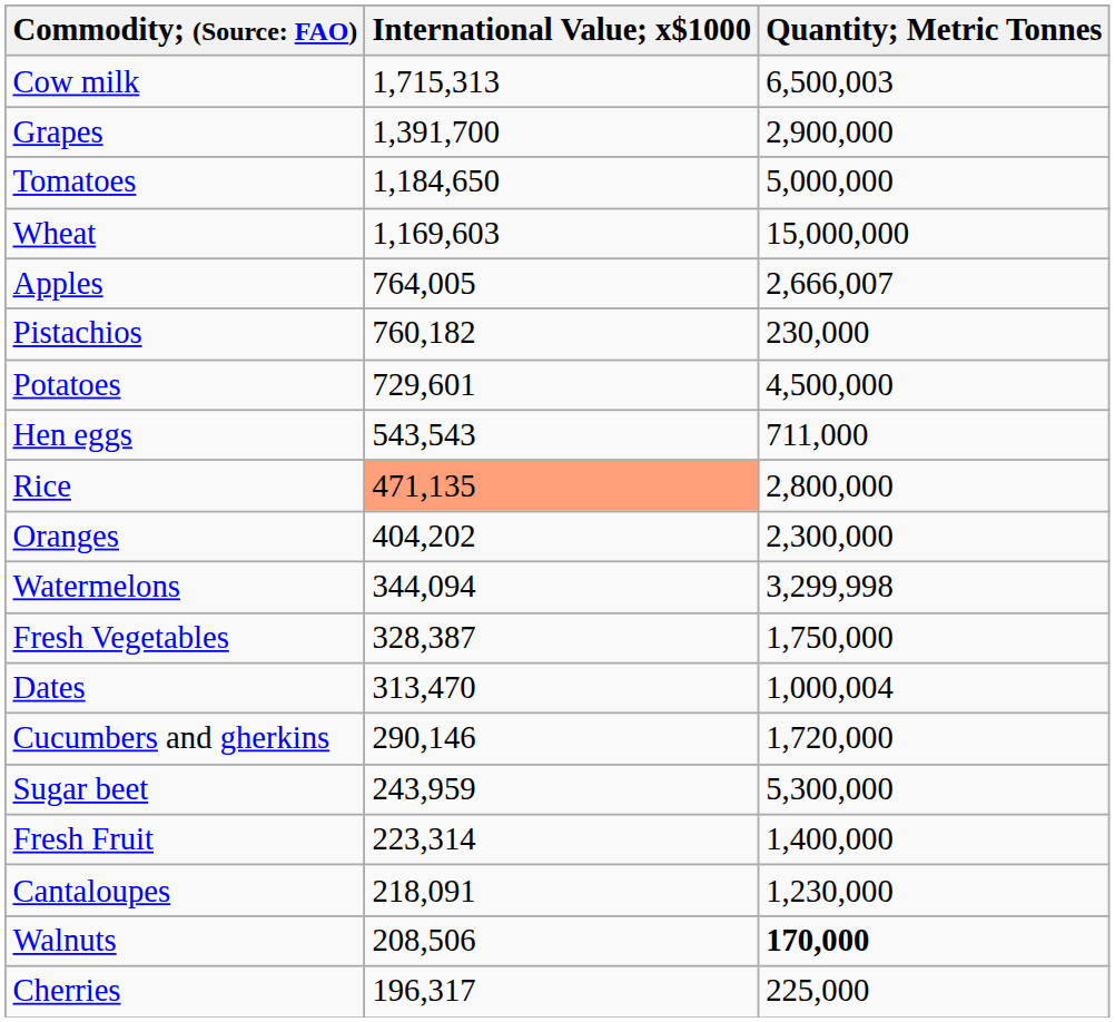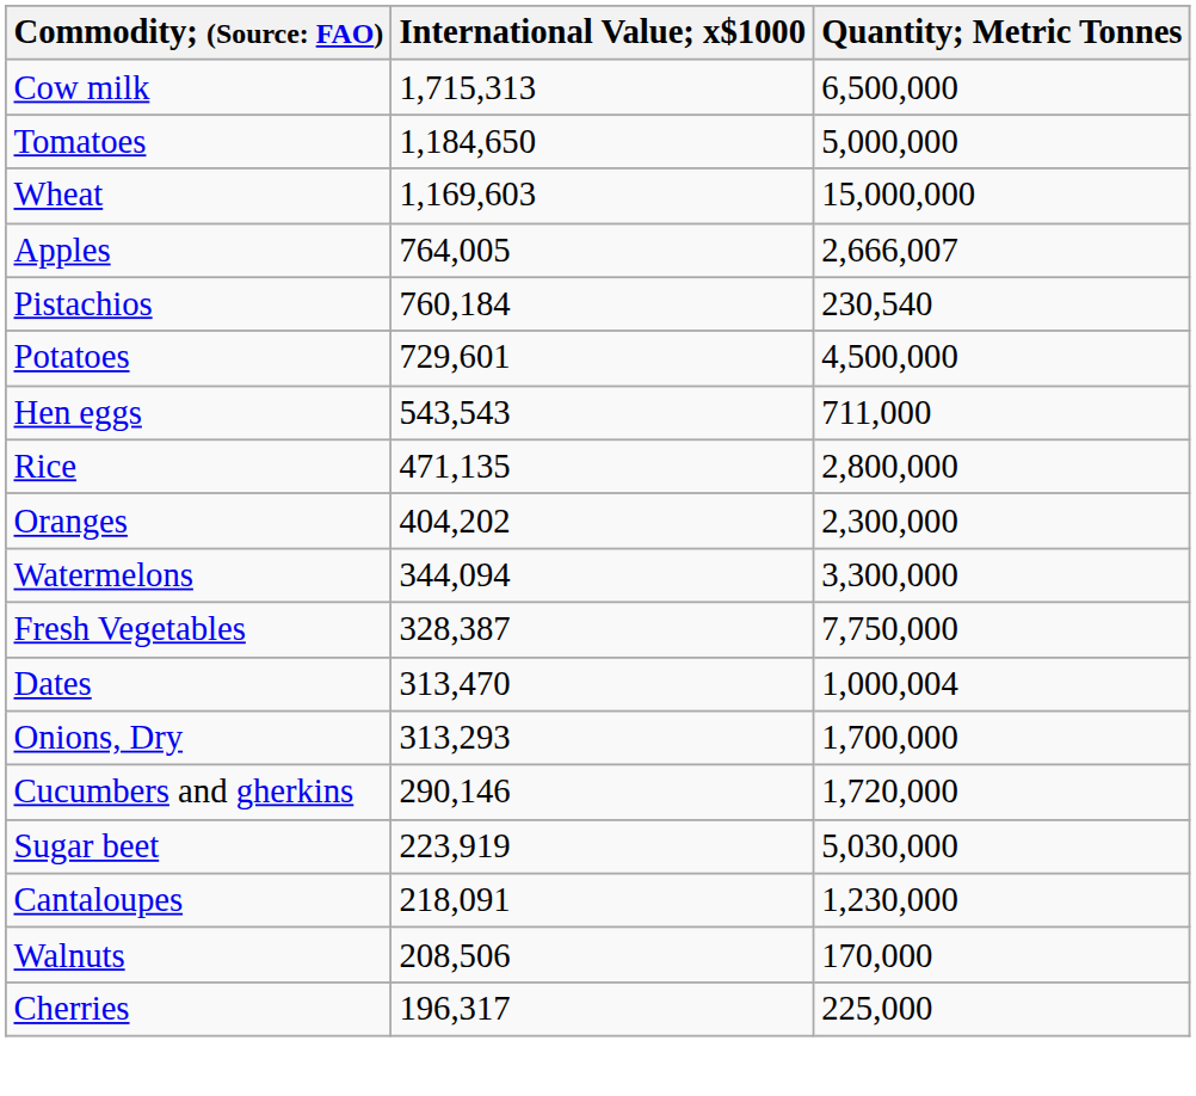 <table class="wikitable">
 <tr>
 <th>Commodity; <small>(Source: <a href='#'>FAO</a>)</small></th>
 <th>International Value; x$1000</th>
 <th>Quantity; Metric Tonnes</th>
 </tr>
 <tr>
 <td><a href='#'>Cow milk</a></td>
 <td>1,715,313</td>
-<td>6,500,003</td>
-</tr>
-<tr>
-<td><a href='#'>Grapes</a></td>
-<td>1,391,700</td>
-<td>2,900,000</td>
+<td>6,500,000</td>
 </tr>
 <tr>
 <td><a href='#'>Tomatoes</a></td>
 <td>1,184,650</td>
 <td>5,000,000</td>
 </tr>
 <tr>
 <td><a href='#'>Wheat</a></td>
 <td>1,169,603</td>
 <td>15,000,000</td>
 </tr>
 <tr>
 <td><a href='#'>Apples</a></td>
 <td>764,005</td>
 <td>2,666,007</td>
 </tr>
 <tr>
 <td><a href='#'>Pistachios</a></td>
-<td>760,182</td>
-<td>230,000</td>
+<td>760,184</td>
+<td>230,540</td>
 </tr>
 <tr>
 <td><a href='#'>Potatoes</a></td>
 <td>729,601</td>
 <td>4,500,000</td>
 </tr>
 <tr>
 <td><a href='#'>Hen eggs</a></td>
 <td>543,543</td>
 <td>711,000</td>
 </tr>
 <tr>
 <td><a href='#'>Rice</a></td>
-<td style="background: lightsalmon;">471,135</td>
+<td>471,135</td>
 <td>2,800,000</td>
 </tr>
 <tr>
 <td><a href='#'>Oranges</a></td>
 <td>404,202</td>
 <td>2,300,000</td>
 </tr>
 <tr>
 <td><a href='#'>Watermelons</a></td>
 <td>344,094</td>
-<td>3,299,998</td>
+<td>3,300,000</td>
 </tr>
 <tr>
 <td><a href='#'>Fresh Vegetables</a></td>
 <td>328,387</td>
-<td>1,750,000</td>
+<td>7,750,000</td>
 </tr>
 <tr>
 <td><a href='#'>Dates</a></td>
 <td>313,470</td>
 <td>1,000,004</td>
+</tr>
+<tr>
+<td><a href='#'>Onions, Dry</a></td>
+<td>313,293</td>
+<td>1,700,000</td>
 </tr>
 <tr>
 <td><a href='#'>Cucumbers</a> and <a href='#'>gherkins</a></td>
 <td>290,146</td>
 <td>1,720,000</td>
 </tr>
 <tr>
 <td><a href='#'>Sugar beet</a></td>
-<td>243,959</td>
-<td>5,300,000</td>
-</tr>
-<tr>
-<td><a href='#'>Fresh Fruit</a></td>
-<td>223,314</td>
-<td>1,400,000</td>
+<td>223,919</td>
+<td>5,030,000</td>
 </tr>
 <tr>
 <td><a href='#'>Cantaloupes</a></td>
 <td>218,091</td>
 <td>1,230,000</td>
 </tr>
 <tr>
 <td><a href='#'>Walnuts</a></td>
 <td>208,506</td>
-<td><strong>170,000</strong></td>
+<td>170,000</td>
 </tr>
 <tr>
 <td><a href='#'>Cherries</a></td>
 <td>196,317</td>
 <td>225,000</td>
 </tr>
 </table>
